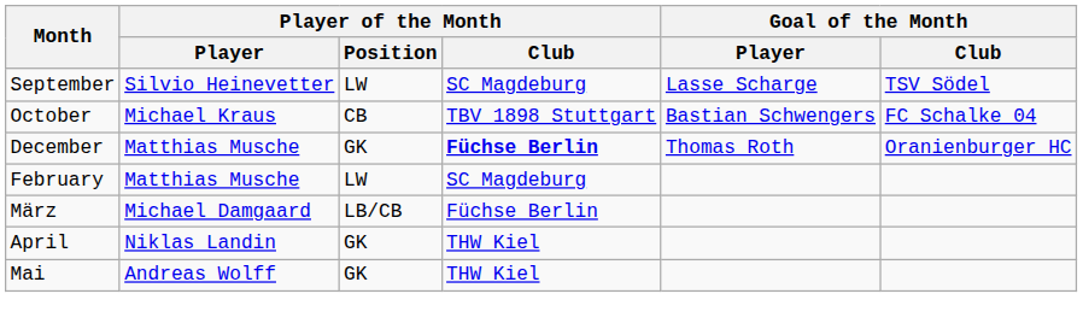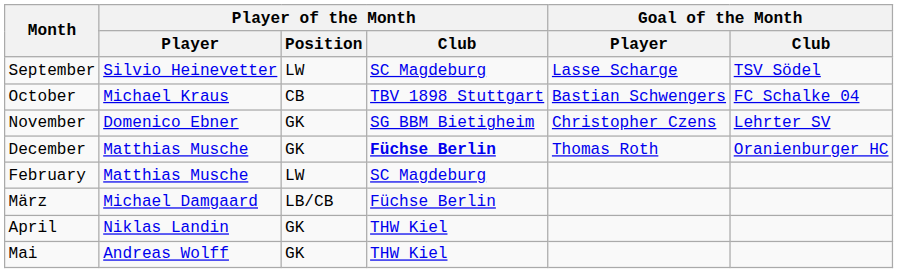 <table class="wikitable">
 <tr>
 <th rowspan="2">Month</th>
 <th colspan="3">Player of the Month</th>
 <th colspan="2">Goal of the Month</th>
 </tr>
 <tr>
 <th>Player</th>
 <th>Position</th>
 <th>Club</th>
 <th>Player</th>
 <th>Club</th>
 </tr>
 <tr>
 <td>September</td>
 <td> <a href='#'>Silvio Heinevetter</a></td>
 <td>LW</td>
 <td><a href='#'>SC Magdeburg</a></td>
 <td> <a href='#'>Lasse Scharge</a></td>
 <td><a href='#'>TSV Södel</a></td>
 </tr>
 <tr>
 <td>October</td>
 <td> <a href='#'>Michael Kraus</a></td>
 <td>CB</td>
 <td><a href='#'>TBV 1898 Stuttgart</a></td>
 <td> <a href='#'>Bastian Schwengers</a></td>
 <td><a href='#'>FC Schalke 04</a></td>
+</tr>
+<tr>
+<td>November</td>
+<td> <a href='#'>Domenico Ebner</a></td>
+<td>GK</td>
+<td><a href='#'>SG BBM Bietigheim</a></td>
+<td> <a href='#'>Christopher Czens</a></td>
+<td><a href='#'>Lehrter SV</a></td>
 </tr>
 <tr>
 <td>December</td>
 <td> <a href='#'>Matthias Musche</a></td>
 <td>GK</td>
 <td><strong><a href='#'>Füchse Berlin</a></strong></td>
 <td> <a href='#'>Thomas Roth</a></td>
 <td><a href='#'>Oranienburger HC</a></td>
 </tr>
 <tr>
 <td>February</td>
 <td> <a href='#'>Matthias Musche</a></td>
 <td>LW</td>
 <td><a href='#'>SC Magdeburg</a></td>
 <td></td>
 <td></td>
 </tr>
 <tr>
 <td>März</td>
 <td> <a href='#'>Michael Damgaard</a></td>
 <td>LB/CB</td>
 <td><a href='#'>Füchse Berlin</a></td>
 <td></td>
 <td></td>
 </tr>
 <tr>
 <td>April</td>
 <td> <a href='#'>Niklas Landin</a></td>
 <td>GK</td>
 <td><a href='#'>THW Kiel</a></td>
 <td></td>
 <td></td>
 </tr>
 <tr>
 <td>Mai</td>
 <td> <a href='#'>Andreas Wolff</a></td>
 <td>GK</td>
 <td><a href='#'>THW Kiel</a></td>
 <td></td>
 <td></td>
 </tr>
 </table>
